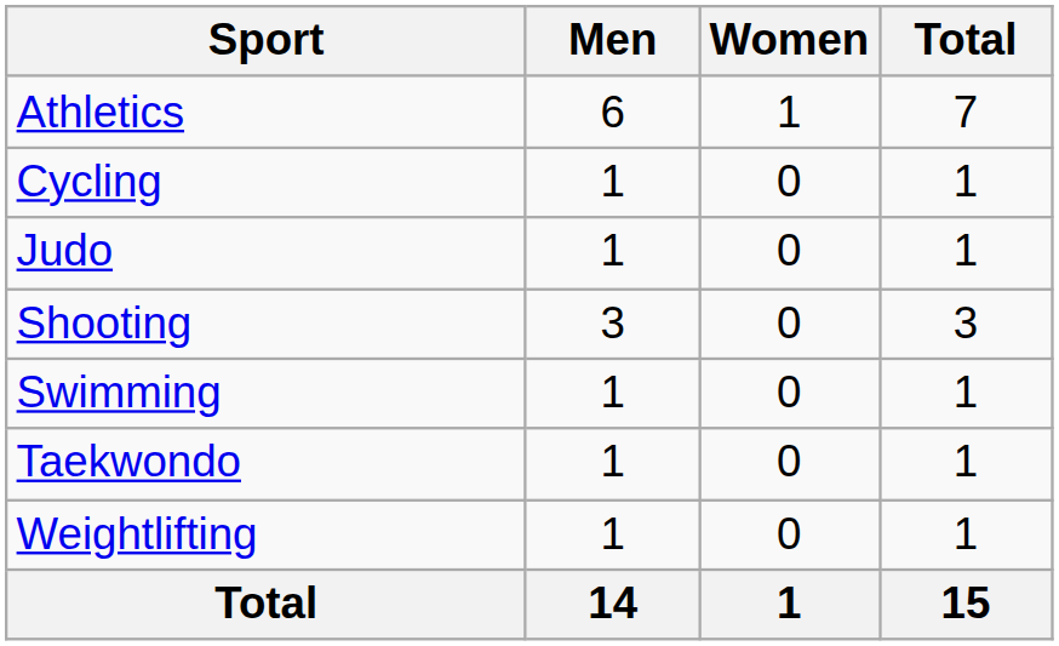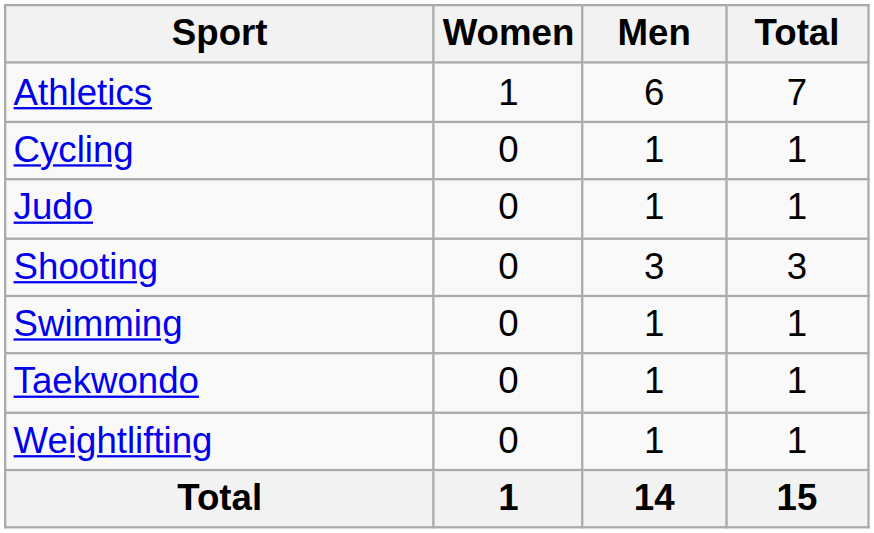 <table class="wikitable sortable" style="text-align:center;">
 <tr>
 <th width=180>Sport</th>
+<th width=55>Women</th>
 <th width=55>Men</th>
-<th width=55>Women</th>
 <th width=55>Total</th>
 </tr>
 <tr>
 <td align=left><a href='#'>Athletics</a></td>
+<td>1</td>
 <td>6</td>
-<td>1</td>
 <td>7</td>
 </tr>
 <tr>
 <td align=left><a href='#'>Cycling</a></td>
+<td>0</td>
 <td>1</td>
-<td>0</td>
 <td>1</td>
 </tr>
 <tr>
 <td align=left><a href='#'>Judo</a></td>
+<td>0</td>
 <td>1</td>
-<td>0</td>
 <td>1</td>
 </tr>
 <tr>
 <td align=left><a href='#'>Shooting</a></td>
+<td>0</td>
 <td>3</td>
-<td>0</td>
 <td>3</td>
 </tr>
 <tr>
 <td align=left><a href='#'>Swimming</a></td>
+<td>0</td>
 <td>1</td>
-<td>0</td>
 <td>1</td>
 </tr>
 <tr>
 <td align=left><a href='#'>Taekwondo</a></td>
+<td>0</td>
 <td>1</td>
-<td>0</td>
 <td>1</td>
 </tr>
 <tr>
 <td align=left><a href='#'>Weightlifting</a></td>
+<td>0</td>
 <td>1</td>
-<td>0</td>
 <td>1</td>
 </tr>
 <tr>
 <th>Total</th>
+<th>1</th>
 <th>14</th>
-<th>1</th>
 <th>15</th>
 </tr>
 </table>
